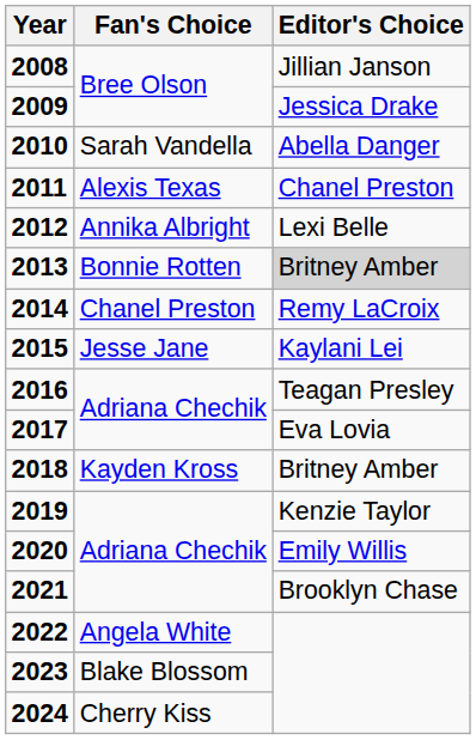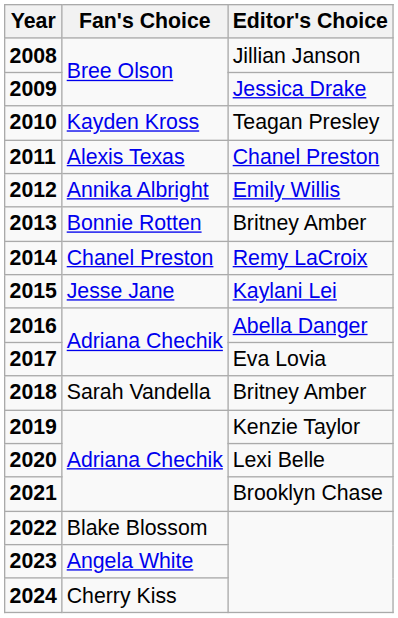 <table class="wikitable">
 <tr>
 <th>Year</th>
 <th>Fan's Choice</th>
 <th>Editor's Choice</th>
 </tr>
 <tr>
 <td><strong>2008</strong></td>
 <td rowspan="2"><a href='#'>Bree Olson</a></td>
 <td>Jillian Janson</td>
 </tr>
 <tr>
 <td><strong>2009</strong></td>
 <td><a href='#'>Jessica Drake</a></td>
 </tr>
 <tr>
 <td><strong>2010</strong></td>
-<td>Sarah Vandella</td>
-<td><a href='#'>Abella Danger</a></td>
+<td><a href='#'>Kayden Kross</a></td>
+<td>Teagan Presley</td>
 </tr>
 <tr>
 <td><strong>2011</strong></td>
 <td><a href='#'>Alexis Texas</a></td>
 <td><a href='#'>Chanel Preston</a></td>
 </tr>
 <tr>
 <td><strong>2012</strong></td>
 <td><a href='#'>Annika Albright</a></td>
-<td>Lexi Belle</td>
+<td><a href='#'>Emily Willis</a></td>
 </tr>
 <tr>
 <td><strong>2013</strong></td>
 <td><a href='#'>Bonnie Rotten</a></td>
-<td style="background: lightgrey;">Britney Amber</td>
+<td>Britney Amber</td>
 </tr>
 <tr>
 <td><strong>2014</strong></td>
 <td><a href='#'>Chanel Preston</a></td>
 <td><a href='#'>Remy LaCroix</a></td>
 </tr>
 <tr>
 <td><strong>2015</strong></td>
 <td><a href='#'>Jesse Jane</a></td>
 <td><a href='#'>Kaylani Lei</a></td>
 </tr>
 <tr>
 <td><strong>2016</strong></td>
 <td rowspan="2"><a href='#'>Adriana Chechik</a></td>
-<td>Teagan Presley</td>
+<td><a href='#'>Abella Danger</a></td>
 </tr>
 <tr>
 <td><strong>2017</strong></td>
 <td>Eva Lovia</td>
 </tr>
 <tr>
 <td><strong>2018</strong></td>
-<td><a href='#'>Kayden Kross</a></td>
+<td>Sarah Vandella</td>
 <td>Britney Amber</td>
 </tr>
 <tr>
 <td><strong>2019</strong></td>
 <td rowspan=3><a href='#'>Adriana Chechik</a></td>
 <td>Kenzie Taylor</td>
 </tr>
 <tr>
 <td><strong>2020</strong></td>
-<td><a href='#'>Emily Willis</a></td>
+<td>Lexi Belle</td>
 </tr>
 <tr>
 <td><strong>2021</strong></td>
 <td>Brooklyn Chase</td>
 </tr>
 <tr>
 <td><strong>2022</strong></td>
-<td><a href='#'>Angela White</a></td>
+<td>Blake Blossom</td>
 </tr>
 <tr>
 <td><strong>2023</strong></td>
-<td>Blake Blossom</td>
+<td><a href='#'>Angela White</a></td>
 </tr>
 <tr>
 <td><strong>2024</strong></td>
 <td>Cherry Kiss</td>
 </tr>
 </table>
